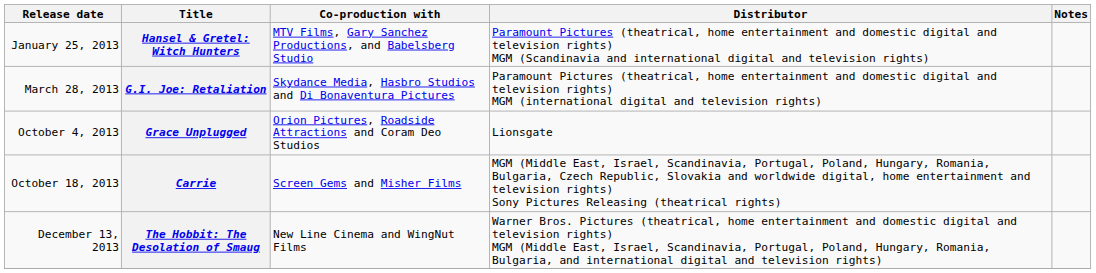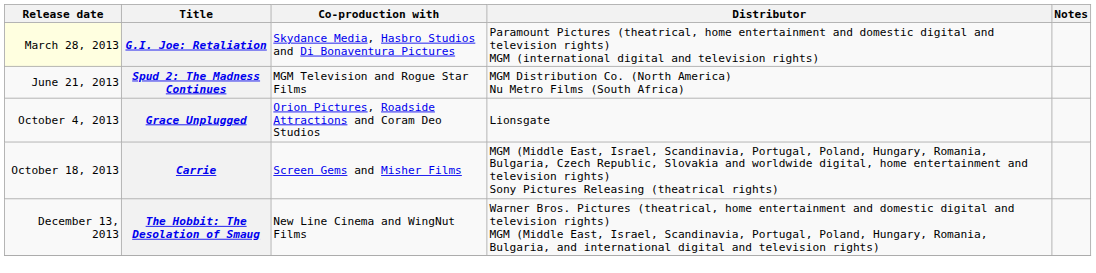 <table class="wikitable sortable" style="width:100%;">
 <tr>
 <th scope="col" style="width:130px;">Release date</th>
 <th>Title</th>
 <th>Co-production with</th>
 <th>Distributor</th>
 <th>Notes</th>
 </tr>
 <tr>
-<td style="text-align:right;">January 25, 2013</td>
-<th scope="row"><em><a href='#'>Hansel & Gretel: Witch Hunters</a></em></th>
-<td><a href='#'>MTV Films</a>, <a href='#'>Gary Sanchez Productions</a>, and <a href='#'>Babelsberg Studio</a></td>
-<td><a href='#'>Paramount Pictures</a> (theatrical, home entertainment and domestic digital and television rights) <br> MGM (Scandinavia and international digital and television rights)</td>
+<td style="background: lightyellow; text-align:right;">March 28, 2013</td>
+<th scope="row"><em><a href='#'>G.I. Joe: Retaliation</a></em></th>
+<td><a href='#'>Skydance Media</a>, <a href='#'>Hasbro Studios</a> and <a href='#'>Di Bonaventura Pictures</a></td>
+<td>Paramount Pictures (theatrical, home entertainment and domestic digital and television rights) <br> MGM (international digital and television rights)</td>
 <td></td>
 </tr>
 <tr>
-<td style="text-align:right;">March 28, 2013</td>
-<th scope="row"><em><a href='#'>G.I. Joe: Retaliation</a></em></th>
-<td><a href='#'>Skydance Media</a>, <a href='#'>Hasbro Studios</a> and <a href='#'>Di Bonaventura Pictures</a></td>
-<td>Paramount Pictures (theatrical, home entertainment and domestic digital and television rights) <br> MGM (international digital and television rights)</td>
+<td style="text-align:right;">June 21, 2013</td>
+<th scope="row"><em><a href='#'>Spud 2: The Madness Continues</a></em></th>
+<td>MGM Television and Rogue Star Films</td>
+<td>MGM Distribution Co. (North America)<br>Nu Metro Films (South Africa)</td>
 <td></td>
 </tr>
 <tr>
 <td style="text-align:right;">October 4, 2013</td>
 <th scope="row"><em><a href='#'>Grace Unplugged</a></em></th>
 <td><a href='#'>Orion Pictures</a>, <a href='#'>Roadside Attractions</a> and Coram Deo Studios</td>
 <td>Lionsgate</td>
 <td></td>
 </tr>
 <tr>
 <td style="text-align:right;">October 18, 2013</td>
 <th scope="row"><em><a href='#'>Carrie</a></em></th>
 <td><a href='#'>Screen Gems</a> and <a href='#'>Misher Films</a></td>
 <td>MGM (Middle East, Israel, Scandinavia, Portugal, Poland, Hungary, Romania, Bulgaria, Czech Republic, Slovakia and worldwide digital, home entertainment and television rights) <br> Sony Pictures Releasing (theatrical rights)</td>
 <td></td>
 </tr>
 <tr>
 <td style="text-align:right;">December 13, 2013</td>
 <th scope="row"><em><a href='#'>The Hobbit: The Desolation of Smaug</a></em></th>
 <td>New Line Cinema and WingNut Films</td>
 <td>Warner Bros. Pictures (theatrical, home entertainment and domestic digital and television rights) <br> MGM (Middle East, Israel, Scandinavia, Portugal, Poland, Hungary, Romania, Bulgaria, and international digital and television rights)</td>
 <td></td>
 </tr>
 <tr>
 </tr>
 </table>
